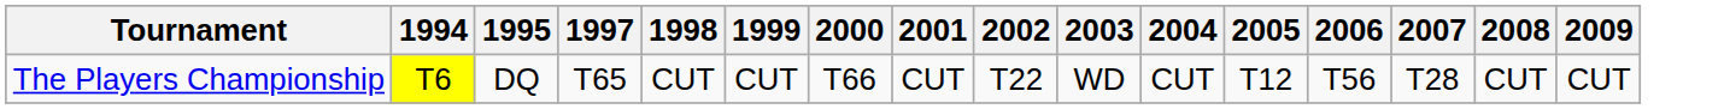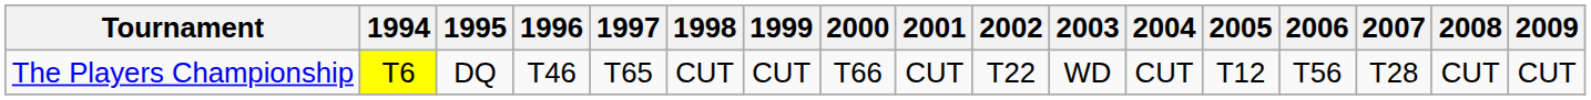 <table class="wikitable" style="font-size:95%;text-align:center;">
 <tr>
 <th>Tournament</th>
 <th>1994</th>
 <th>1995</th>
+<th>1996</th>
 <th>1997</th>
 <th>1998</th>
 <th>1999</th>
 <th>2000</th>
 <th>2001</th>
 <th>2002</th>
 <th>2003</th>
 <th>2004</th>
 <th>2005</th>
 <th>2006</th>
 <th>2007</th>
 <th>2008</th>
 <th>2009</th>
 </tr>
 <tr>
 <td align=left><a href='#'>The Players Championship</a></td>
 <td style="background:yellow;">T6</td>
 <td>DQ</td>
+<td>T46</td>
 <td>T65</td>
 <td>CUT</td>
 <td>CUT</td>
 <td>T66</td>
 <td>CUT</td>
 <td>T22</td>
 <td>WD</td>
 <td>CUT</td>
 <td>T12</td>
 <td>T56</td>
 <td>T28</td>
 <td>CUT</td>
 <td>CUT</td>
 </tr>
 </table>
